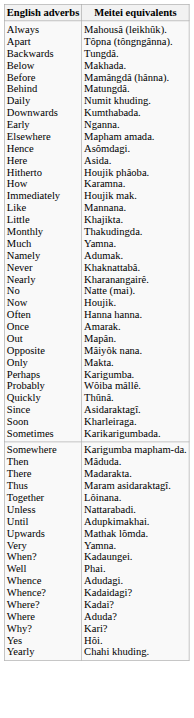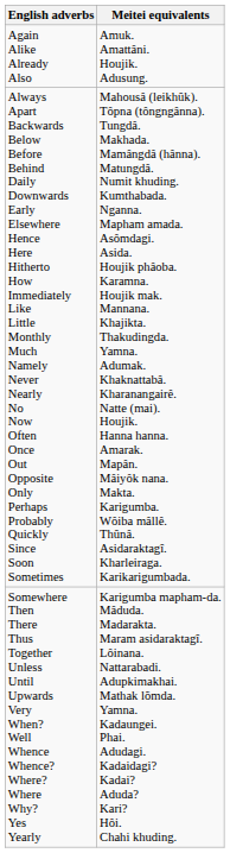 <table class = "wikitable">
 <tr>
 <th>English adverbs</th>
 <th>Meitei equivalents</th>
+</tr>
+<tr>
+<td>Again<br>Alike<br>Already<br>Also</td>
+<td>Amuk.<br>Amattâni.<br>Houjik.<br>Adusung.</td>
 </tr>
 <tr>
 <td>Always<br>Apart<br>Backwards<br>Below<br>Before<br>Behind<br>Daily<br>Downwards<br>Early<br>Elsewhere<br>Hence<br>Here<br>Hitherto<br>How<br>Immediately<br>Like<br>Little<br>Monthly<br>Much<br>Namely<br>Never<br>Nearly<br>No<br>Now<br>Often<br>Once<br>Out<br>Opposite<br>Only<br>Perhaps<br>Probably<br>Quickly<br>Since<br>Soon<br>Sometimes</td>
 <td>Mahousâ (leikhûk).<br>Tôpna (tôngngânna).<br>Tungdâ.<br>Makhada.<br>Mamângdâ (hânna).<br>Matungdâ.<br>Numit khuding.<br>Kumthabada.<br>Nganna.<br>Mapham amada.<br>Asômdagi.<br>Asida.<br>Houjik phâoba.<br>Karamna.<br>Houjik mak.<br>Mannana.<br>Khajikta.<br>Thakudingda.<br>Yamna.<br>Adumak.<br>Khaknattabâ.<br>Kharanangairê.<br>Natte (mai).<br>Houjik.<br>Hanna hanna.<br>Amarak.<br>Mapân.<br>Mâiyôk nana.<br>Makta.<br>Karigumba.<br>Wôiba mâllê.<br>Thûnâ.<br>Asidaraktagî.<br>Kharleiraga.<br>Karikarigumbada.</td>
 </tr>
 <tr>
 <td>Somewhere<br>Then<br>There<br>Thus<br>Together<br>Unless<br>Until<br>Upwards<br>Very<br>When?<br>Well<br>Whence<br>Whence?<br>Where?<br>Where<br>Why?<br>Yes<br>Yearly</td>
 <td>Karigumba mapham-da.<br>Mâduda.<br>Madarakta.<br>Maram asidaraktagî.<br>Lôinana.<br>Nattarabadi.<br>Adupkimakhai.<br>Mathak lõmda.<br>Yamna.<br>Kadaungei.<br>Phai.<br>Adudagi.<br>Kadaidagi?<br>Kadai?<br>Aduda?<br>Kari?<br>Hôi.<br>Chahi khuding.</td>
 </tr>
 </table>
